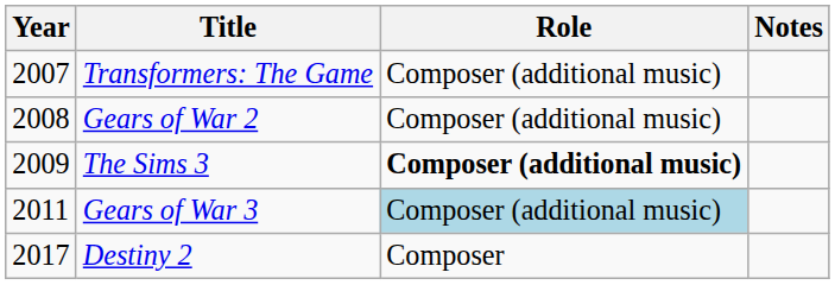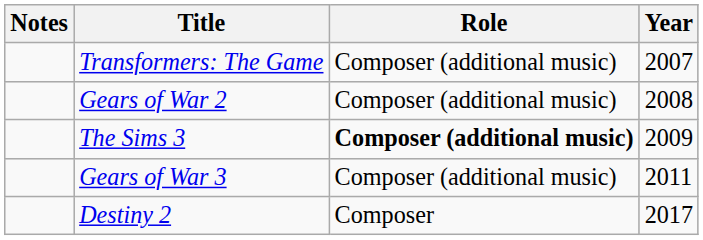 <table class="wikitable">
 <tr>
-<th>Year</th>
+<th>Notes</th>
 <th>Title</th>
 <th>Role</th>
-<th>Notes</th>
+<th>Year</th>
 </tr>
 <tr>
-<td>2007</td>
+<td></td>
 <td><em><a href='#'>Transformers: The Game</a></em></td>
 <td>Composer (additional music)</td>
-<td></td>
+<td>2007</td>
 </tr>
 <tr>
-<td>2008</td>
+<td></td>
 <td><em><a href='#'>Gears of War 2</a></em></td>
 <td>Composer (additional music)</td>
-<td></td>
+<td>2008</td>
 </tr>
 <tr>
-<td>2009</td>
+<td></td>
 <td><em><a href='#'>The Sims 3</a></em></td>
 <td><strong>Composer (additional music)</strong></td>
-<td></td>
+<td>2009</td>
 </tr>
 <tr>
+<td></td>
+<td><em><a href='#'>Gears of War 3</a></em></td>
+<td>Composer (additional music)</td>
 <td>2011</td>
-<td><em><a href='#'>Gears of War 3</a></em></td>
-<td style="background: lightblue;">Composer (additional music)</td>
-<td></td>
 </tr>
 <tr>
-<td>2017</td>
+<td></td>
 <td><em><a href='#'>Destiny 2</a></em></td>
 <td>Composer</td>
-<td></td>
+<td>2017</td>
 </tr>
 </table>
